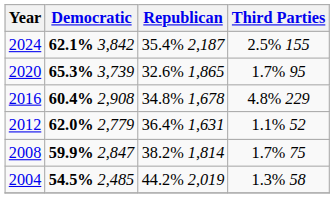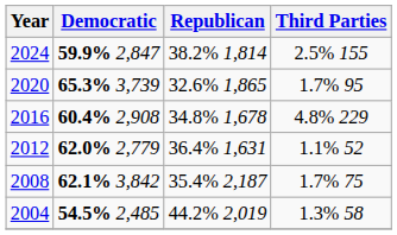 <table class="wikitable" style="float:right; margin:1em; font-size:95%;">
 <tr style="background:lightgrey;">
 <th>Year</th>
 <th><a href='#'>Democratic</a></th>
 <th><a href='#'>Republican</a></th>
 <th><a href='#'>Third Parties</a></th>
 </tr>
 <tr>
 <td align="center" ><a href='#'>2024</a></td>
-<td align="center" ><strong>62.1%</strong> <em>3,842</em></td>
-<td align="center" >35.4% <em>2,187</em></td>
+<td align="center" ><strong>59.9%</strong> <em>2,847</em></td>
+<td align="center" >38.2% <em>1,814</em></td>
 <td align="center" >2.5% <em>155</em></td>
 </tr>
 <tr>
 <td align="center" ><a href='#'>2020</a></td>
 <td align="center" ><strong>65.3%</strong> <em>3,739</em></td>
 <td align="center" >32.6% <em>1,865</em></td>
 <td align="center" >1.7% <em>95</em></td>
 </tr>
 <tr>
 <td align="center" ><a href='#'>2016</a></td>
 <td align="center" ><strong>60.4%</strong> <em>2,908</em></td>
 <td align="center" >34.8% <em>1,678</em></td>
 <td align="center" >4.8% <em>229</em></td>
 </tr>
 <tr>
 <td align="center" ><a href='#'>2012</a></td>
 <td align="center" ><strong>62.0%</strong> <em>2,779</em></td>
 <td align="center" >36.4% <em>1,631</em></td>
 <td align="center" >1.1% <em>52</em></td>
 </tr>
 <tr>
 <td align="center" ><a href='#'>2008</a></td>
-<td align="center" ><strong>59.9%</strong> <em>2,847</em></td>
-<td align="center" >38.2% <em>1,814</em></td>
+<td align="center" ><strong>62.1%</strong> <em>3,842</em></td>
+<td align="center" >35.4% <em>2,187</em></td>
 <td align="center" >1.7% <em>75</em></td>
 </tr>
 <tr>
 <td align="center" ><a href='#'>2004</a></td>
 <td align="center" ><strong>54.5%</strong> <em>2,485</em></td>
 <td align="center" >44.2% <em>2,019</em></td>
 <td align="center" >1.3% <em>58</em></td>
 </tr>
 <tr>
 </tr>
 </table>
